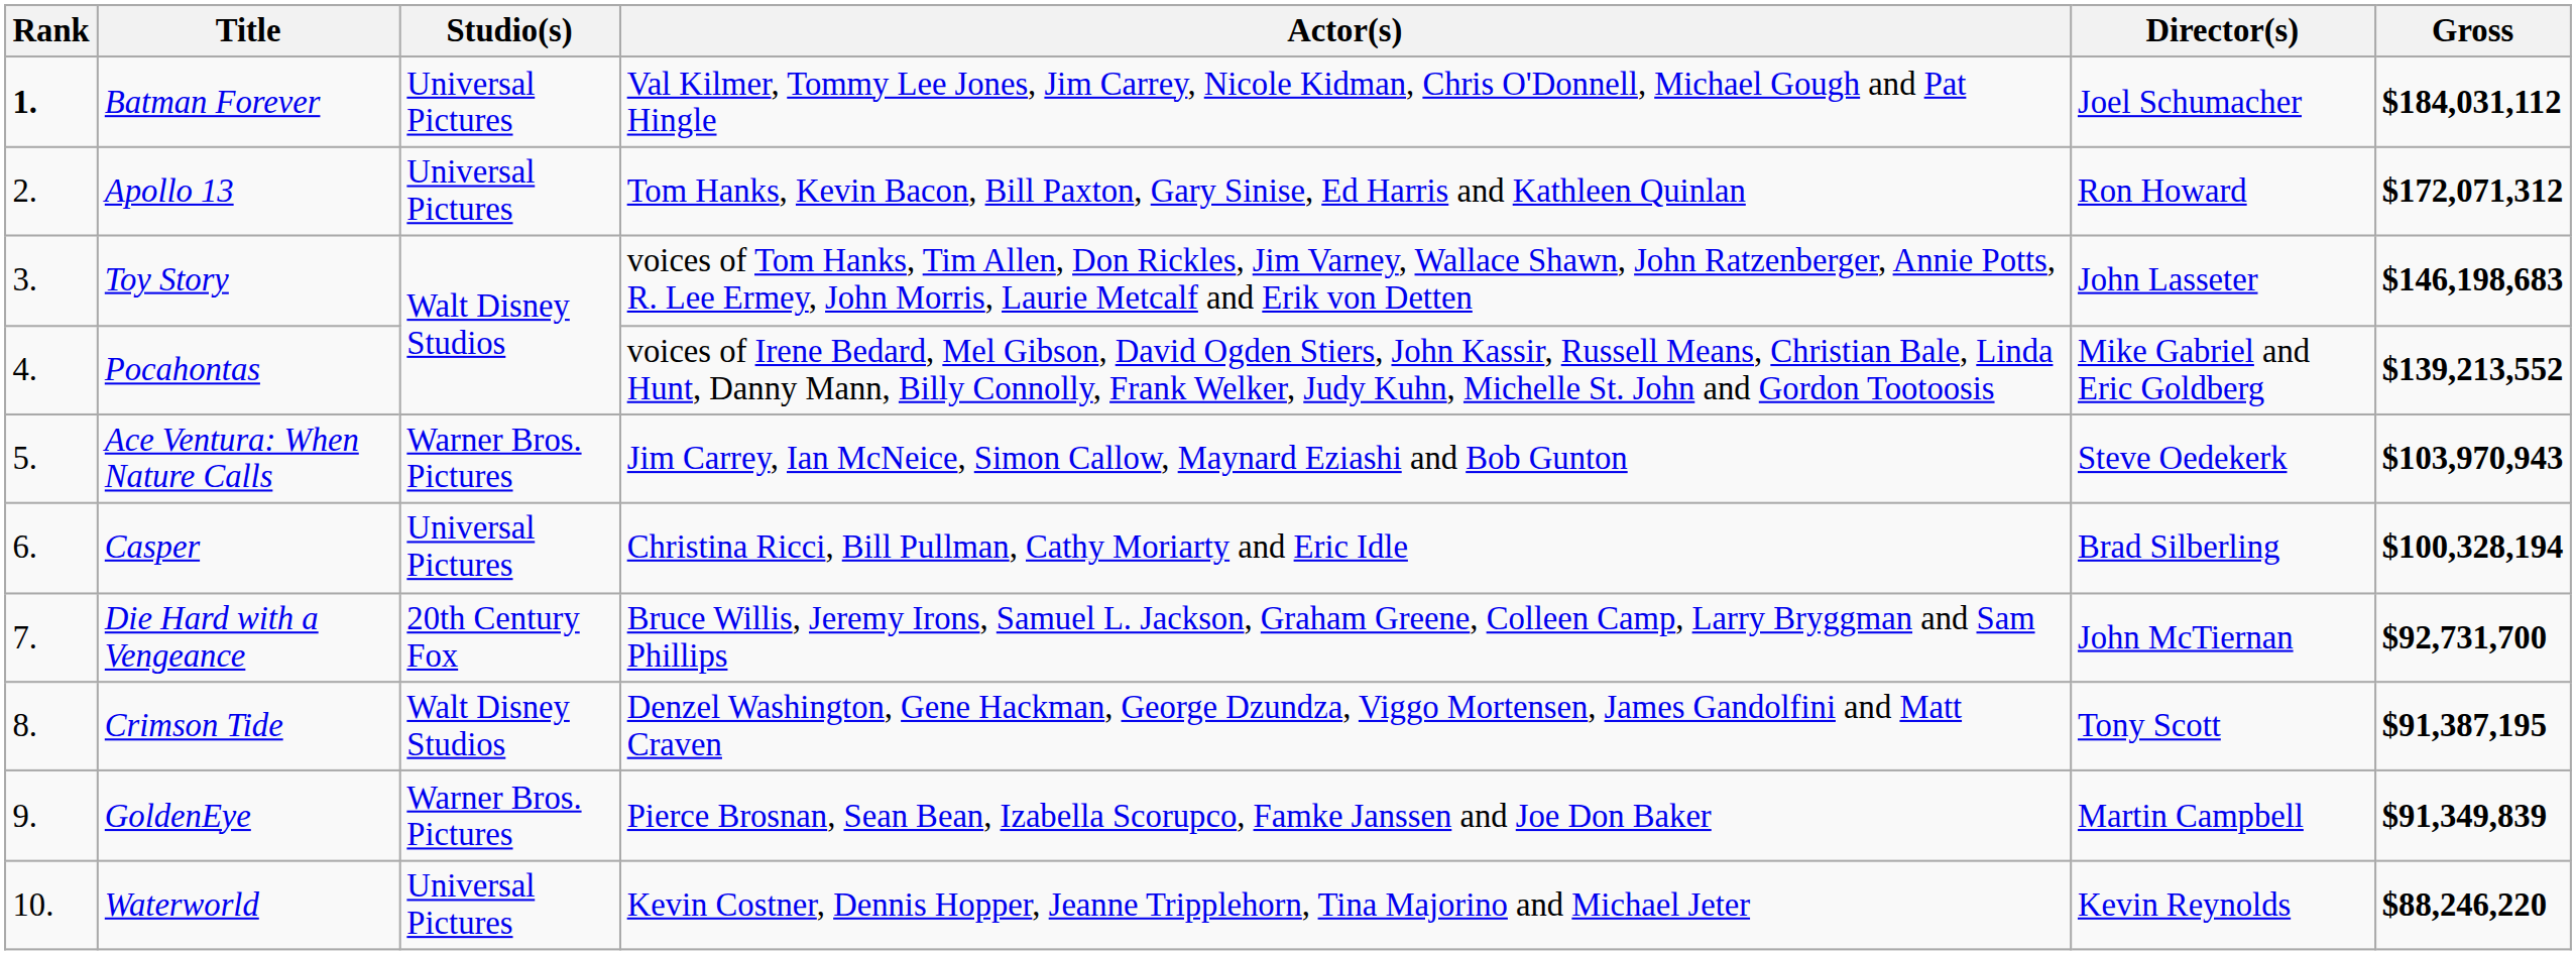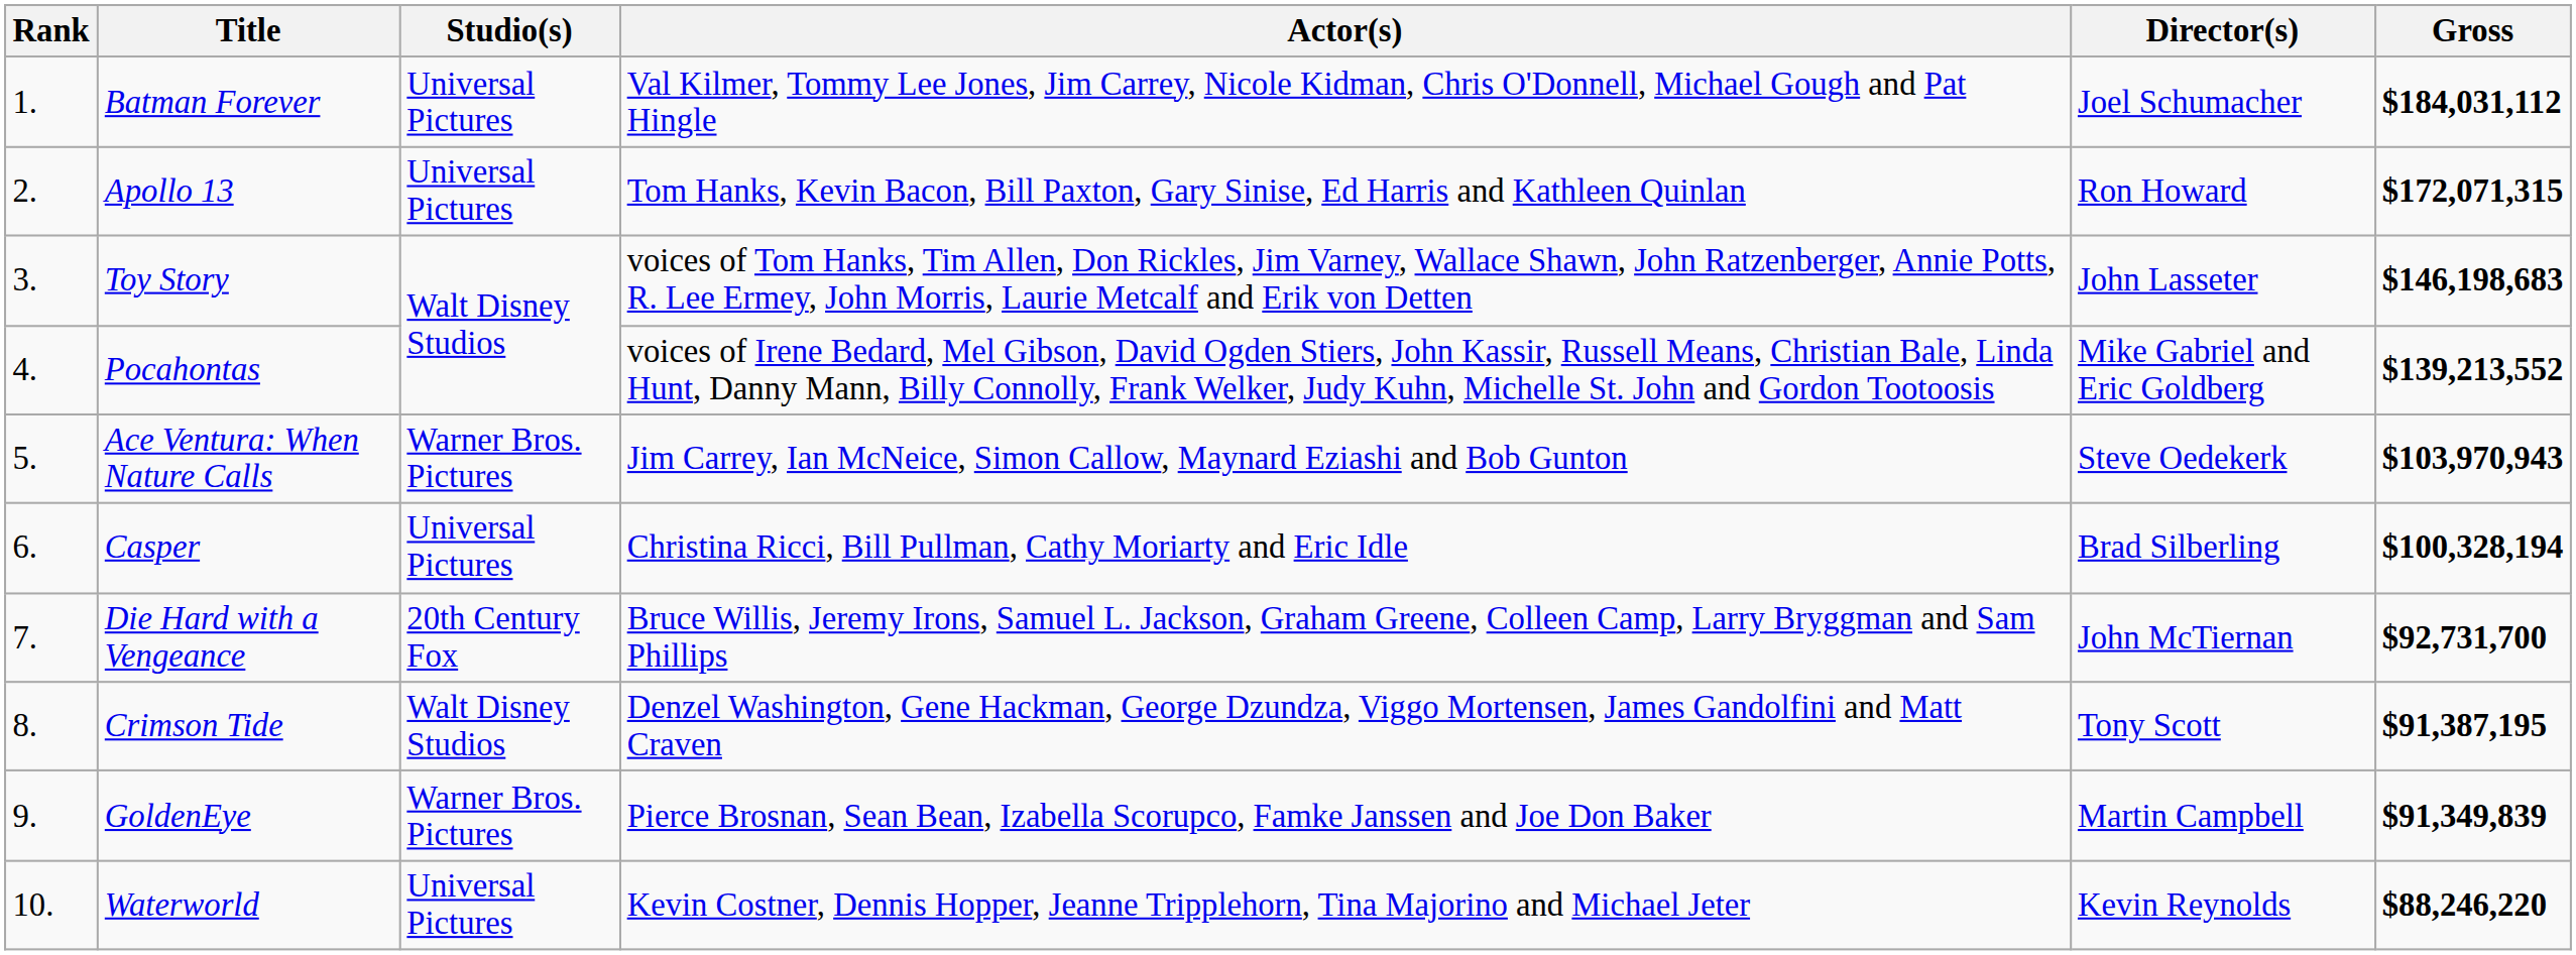 <table class="wikitable">
 <tr>
 <th>Rank</th>
 <th>Title</th>
 <th>Studio(s)</th>
 <th>Actor(s)</th>
 <th>Director(s)</th>
 <th>Gross</th>
 </tr>
 <tr>
-<td><strong>1.</strong></td>
+<td>1.</td>
 <td><em><a href='#'>Batman Forever</a></em></td>
 <td><a href='#'>Universal Pictures</a></td>
 <td><a href='#'>Val Kilmer</a>, <a href='#'>Tommy Lee Jones</a>, <a href='#'>Jim Carrey</a>, <a href='#'>Nicole Kidman</a>, <a href='#'>Chris O'Donnell</a>, <a href='#'>Michael Gough</a> and <a href='#'>Pat Hingle</a></td>
 <td><a href='#'>Joel Schumacher</a></td>
 <td><strong>$184,031,112</strong></td>
 </tr>
 <tr>
 <td>2.</td>
 <td><em><a href='#'>Apollo 13</a></em></td>
 <td><a href='#'>Universal Pictures</a></td>
 <td><a href='#'>Tom Hanks</a>, <a href='#'>Kevin Bacon</a>, <a href='#'>Bill Paxton</a>, <a href='#'>Gary Sinise</a>, <a href='#'>Ed Harris</a> and <a href='#'>Kathleen Quinlan</a></td>
 <td><a href='#'>Ron Howard</a></td>
-<td><strong>$172,071,312</strong></td>
+<td><strong>$172,071,315</strong></td>
 </tr>
 <tr>
 <td>3.</td>
 <td><em><a href='#'>Toy Story</a></em></td>
 <td rowspan="2"><a href='#'>Walt Disney Studios</a></td>
 <td>voices of <a href='#'>Tom Hanks</a>, <a href='#'>Tim Allen</a>, <a href='#'>Don Rickles</a>, <a href='#'>Jim Varney</a>, <a href='#'>Wallace Shawn</a>, <a href='#'>John Ratzenberger</a>, <a href='#'>Annie Potts</a>, <a href='#'>R. Lee Ermey</a>, <a href='#'>John Morris</a>, <a href='#'>Laurie Metcalf</a> and <a href='#'>Erik von Detten</a></td>
 <td><a href='#'>John Lasseter</a></td>
 <td><strong>$146,198,683</strong></td>
 </tr>
 <tr>
 <td>4.</td>
 <td><em><a href='#'>Pocahontas</a></em></td>
 <td>voices of <a href='#'>Irene Bedard</a>, <a href='#'>Mel Gibson</a>, <a href='#'>David Ogden Stiers</a>, <a href='#'>John Kassir</a>, <a href='#'>Russell Means</a>, <a href='#'>Christian Bale</a>, <a href='#'>Linda Hunt</a>, Danny Mann, <a href='#'>Billy Connolly</a>, <a href='#'>Frank Welker</a>, <a href='#'>Judy Kuhn</a>, <a href='#'>Michelle St. John</a> and <a href='#'>Gordon Tootoosis</a></td>
 <td><a href='#'>Mike Gabriel</a> and <a href='#'>Eric Goldberg</a></td>
 <td><strong>$139,213,552</strong></td>
 </tr>
 <tr>
 <td>5.</td>
 <td><em><a href='#'>Ace Ventura: When Nature Calls</a></em></td>
 <td><a href='#'>Warner Bros. Pictures</a></td>
 <td><a href='#'>Jim Carrey</a>, <a href='#'>Ian McNeice</a>, <a href='#'>Simon Callow</a>, <a href='#'>Maynard Eziashi</a> and <a href='#'>Bob Gunton</a></td>
 <td><a href='#'>Steve Oedekerk</a></td>
 <td><strong>$103,970,943</strong></td>
 </tr>
 <tr>
 <td>6.</td>
 <td><em><a href='#'>Casper</a></em></td>
 <td><a href='#'>Universal Pictures</a></td>
 <td><a href='#'>Christina Ricci</a>, <a href='#'>Bill Pullman</a>, <a href='#'>Cathy Moriarty</a> and <a href='#'>Eric Idle</a></td>
 <td><a href='#'>Brad Silberling</a></td>
 <td><strong>$100,328,194</strong></td>
 </tr>
 <tr>
 <td>7.</td>
 <td><em><a href='#'>Die Hard with a Vengeance</a></em></td>
 <td><a href='#'>20th Century Fox</a></td>
 <td><a href='#'>Bruce Willis</a>, <a href='#'>Jeremy Irons</a>, <a href='#'>Samuel L. Jackson</a>, <a href='#'>Graham Greene</a>, <a href='#'>Colleen Camp</a>, <a href='#'>Larry Bryggman</a> and <a href='#'>Sam Phillips</a></td>
 <td><a href='#'>John McTiernan</a></td>
 <td><strong>$92,731,700</strong></td>
 </tr>
 <tr>
 <td>8.</td>
 <td><em><a href='#'>Crimson Tide</a></em></td>
 <td><a href='#'>Walt Disney Studios</a></td>
 <td><a href='#'>Denzel Washington</a>, <a href='#'>Gene Hackman</a>, <a href='#'>George Dzundza</a>, <a href='#'>Viggo Mortensen</a>, <a href='#'>James Gandolfini</a> and <a href='#'>Matt Craven</a></td>
 <td><a href='#'>Tony Scott</a></td>
 <td><strong>$91,387,195</strong></td>
 </tr>
 <tr>
 <td>9.</td>
 <td><em><a href='#'>GoldenEye</a></em></td>
 <td><a href='#'>Warner Bros. Pictures</a></td>
 <td><a href='#'>Pierce Brosnan</a>, <a href='#'>Sean Bean</a>, <a href='#'>Izabella Scorupco</a>, <a href='#'>Famke Janssen</a> and <a href='#'>Joe Don Baker</a></td>
 <td><a href='#'>Martin Campbell</a></td>
 <td><strong>$91,349,839</strong></td>
 </tr>
 <tr>
 <td>10.</td>
 <td><em><a href='#'>Waterworld</a></em></td>
 <td><a href='#'>Universal Pictures</a></td>
 <td><a href='#'>Kevin Costner</a>, <a href='#'>Dennis Hopper</a>, <a href='#'>Jeanne Tripplehorn</a>, <a href='#'>Tina Majorino</a> and <a href='#'>Michael Jeter</a></td>
 <td><a href='#'>Kevin Reynolds</a></td>
 <td><strong>$88,246,220</strong></td>
 </tr>
 </table>
